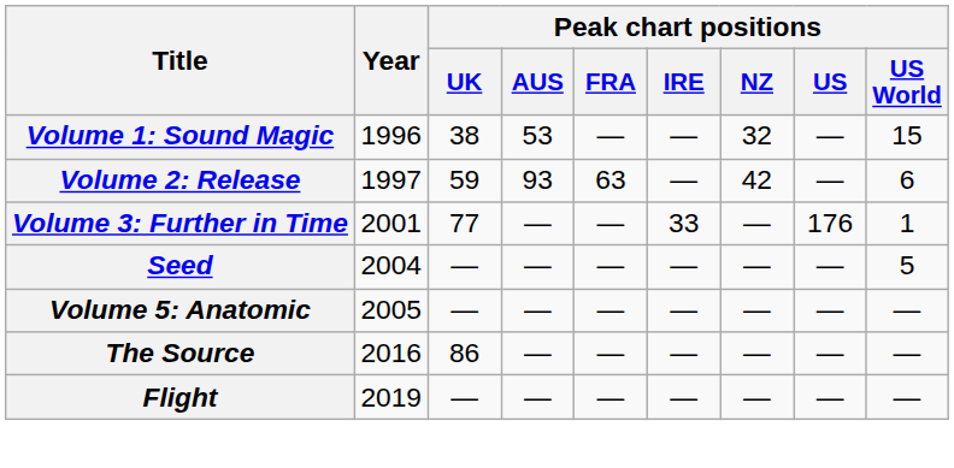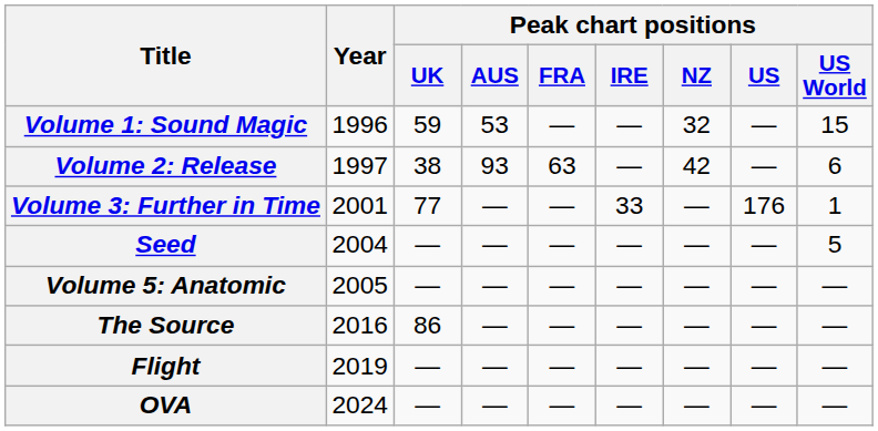 <table class="wikitable plainrowheaders" style="text-align:center">
 <tr>
 <th scope="col" rowspan="2">Title</th>
 <th scope="col" rowspan="2">Year</th>
 <th scope="col" colspan="7">Peak chart positions</th>
 </tr>
 <tr>
 <th scope="col" style="width:2.5em;font-size:90%;"><a href='#'>UK</a><br></th>
 <th scope="col" style="width:2.5em;font-size:90%;"><a href='#'>AUS</a><br></th>
 <th scope="col" style="width:2.5em;font-size:90%;"><a href='#'>FRA</a><br></th>
 <th scope="col" style="width:2.5em;font-size:90%;"><a href='#'>IRE</a><br></th>
 <th scope="col" style="width:2.5em;font-size:90%;"><a href='#'>NZ</a><br></th>
 <th scope="col" style="width:2.5em;font-size:90%;"><a href='#'>US</a><br></th>
 <th scope="col" style="width:2.5em;font-size:90%;"><a href='#'>US<br>World</a><br></th>
 </tr>
 <tr>
 <th scope="row"><em><a href='#'>Volume 1: Sound Magic</a></em></th>
 <td>1996</td>
-<td>38</td>
+<td>59</td>
 <td>53</td>
 <td>—</td>
 <td>—</td>
 <td>32</td>
 <td>—</td>
 <td>15</td>
 </tr>
 <tr>
 <th scope="row"><em><a href='#'>Volume 2: Release</a></em></th>
 <td>1997</td>
-<td>59</td>
+<td>38</td>
 <td>93</td>
 <td>63</td>
 <td>—</td>
 <td>42</td>
 <td>—</td>
 <td>6</td>
 </tr>
 <tr>
 <th scope="row"><em><a href='#'>Volume 3: Further in Time</a></em></th>
 <td>2001</td>
 <td>77</td>
 <td>—</td>
 <td>—</td>
 <td>33</td>
 <td>—</td>
 <td>176</td>
 <td>1</td>
 </tr>
 <tr>
 <th scope="row"><em><a href='#'>Seed</a></em></th>
 <td>2004</td>
 <td>—</td>
 <td>—</td>
 <td>—</td>
 <td>—</td>
 <td>—</td>
 <td>—</td>
 <td>5</td>
 </tr>
 <tr>
 <th scope="row"><em>Volume 5: Anatomic</em></th>
 <td>2005</td>
 <td>—</td>
 <td>—</td>
 <td>—</td>
 <td>—</td>
 <td>—</td>
 <td>—</td>
 <td>—</td>
 </tr>
 <tr>
 <th scope="row"><em>The Source</em></th>
 <td>2016</td>
 <td>86</td>
 <td>—</td>
 <td>—</td>
 <td>—</td>
 <td>—</td>
 <td>—</td>
 <td>—</td>
 </tr>
 <tr>
 <th scope="row"><em>Flight</em></th>
 <td>2019</td>
 <td>—</td>
 <td>—</td>
 <td>—</td>
 <td>—</td>
 <td>—</td>
 <td>—</td>
 <td>—</td>
 </tr>
+<tr>
+<th scope="row"><em>OVA</em></th>
+<td>2024</td>
+<td>—</td>
+<td>—</td>
+<td>—</td>
+<td>—</td>
+<td>—</td>
+<td>—</td>
+<td>—</td>
+</tr>
 </table>
